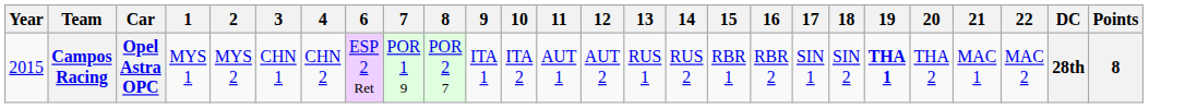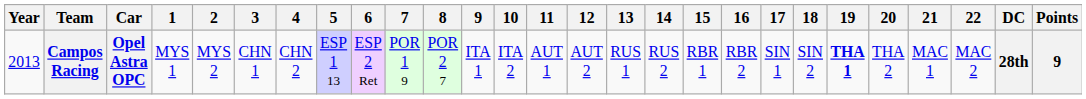 <table class="wikitable" style="text-align:center; font-size:85%">
 <tr>
 <th>Year</th>
 <th>Team</th>
 <th>Car</th>
 <th>1</th>
 <th>2</th>
 <th>3</th>
 <th>4</th>
+<th>5</th>
 <th>6</th>
 <th>7</th>
 <th>8</th>
 <th>9</th>
 <th>10</th>
 <th>11</th>
 <th>12</th>
 <th>13</th>
 <th>14</th>
 <th>15</th>
 <th>16</th>
 <th>17</th>
 <th>18</th>
 <th>19</th>
 <th>20</th>
 <th>21</th>
 <th>22</th>
 <th>DC</th>
 <th>Points</th>
 </tr>
 <tr>
-<td><a href='#'>2015</a></td>
+<td><a href='#'>2013</a></td>
 <th><a href='#'>Campos Racing</a></th>
 <th><a href='#'>Opel Astra OPC</a></th>
 <td><a href='#'>MYS<br>1</a><br><small></small></td>
 <td><a href='#'>MYS<br>2</a><br><small></small></td>
 <td><a href='#'>CHN<br>1</a><br><small></small></td>
 <td><a href='#'>CHN<br>2</a><br><small></small></td>
+<td style="background:#CFCFFF;"><a href='#'>ESP<br>1</a><br><small>13</small></td>
 <td style="background:#EFCFFF;"><a href='#'>ESP<br>2</a><br><small>Ret</small></td>
 <td style="background:#DFFFDF;"><a href='#'>POR<br>1</a><br><small>9</small></td>
 <td style="background:#DFFFDF;"><a href='#'>POR<br>2</a><br><small>7</small></td>
 <td style="background:#;"><a href='#'>ITA<br>1</a><br><small></small></td>
 <td style="background:#;"><a href='#'>ITA<br>2</a><br><small></small></td>
 <td style="background:#;"><a href='#'>AUT<br>1</a><br><small></small></td>
 <td style="background:#;"><a href='#'>AUT<br>2</a><br><small></small></td>
 <td style="background:#;"><a href='#'>RUS<br>1</a><br><small></small></td>
 <td style="background:#;"><a href='#'>RUS<br>2</a><br><small></small></td>
 <td style="background:#;"><a href='#'>RBR<br>1</a><br><small></small></td>
 <td style="background:#;"><a href='#'>RBR<br>2</a><br><small></small></td>
 <td style="background:#;"><a href='#'>SIN<br>1</a><br><small></small></td>
 <td style="background:#;"><a href='#'>SIN<br>2</a><br><small></small></td>
 <td style="background:#;"><strong><a href='#'>THA<br>1</a><br><small></small></strong></td>
 <td style="background:#;"><a href='#'>THA<br>2</a><br><small></small></td>
 <td style="background:#;"><a href='#'>MAC<br>1</a><br><small></small></td>
 <td style="background:#;"><a href='#'>MAC<br>2</a><br><small></small></td>
 <th>28th</th>
-<th>8</th>
+<th>9</th>
 </tr>
 </table>
